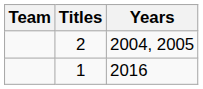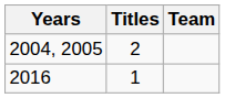 <table class="wikitable sortable" style="text-align:center">
 <tr>
+<th>Years</th>
+<th>Titles</th>
 <th>Team</th>
-<th>Titles</th>
-<th>Years</th>
 </tr>
 <tr>
+<td align=left>2004, 2005</td>
+<td>2</td>
 <td style=><em></em></td>
-<td>2</td>
-<td align=left>2004, 2005</td>
 </tr>
 <tr>
+<td align=left>2016</td>
+<td>1</td>
 <td style=><em></em></td>
-<td>1</td>
-<td align=left>2016</td>
 </tr>
 </table>
